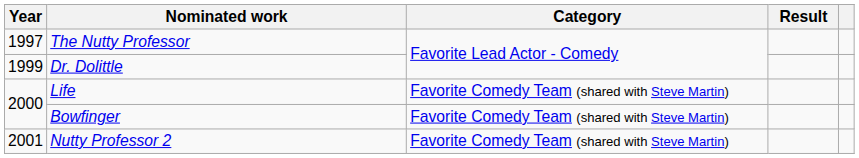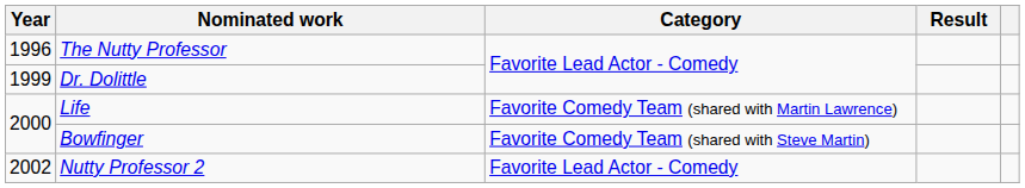 <table class="wikitable sortable">
 <tr>
 <th scope="col" style="width:1em;">Year</th>
 <th scope="col" style="width:39em;">Nominated work</th>
 <th scope="col" style="width:40em;">Category</th>
 <th scope="col" style="width:5em;">Result</th>
 <th scope="col" style="width:1em;"class="unsortable"></th>
 </tr>
 <tr>
-<td>1997</td>
+<td>1996</td>
 <td><em><a href='#'>The Nutty Professor</a></em></td>
 <td rowspan="2"><a href='#'>Favorite Lead Actor - Comedy</a></td>
 <td></td>
 <td></td>
 </tr>
 <tr>
 <td>1999</td>
 <td><em><a href='#'>Dr. Dolittle</a></em></td>
 <td></td>
 <td></td>
 </tr>
 <tr>
 <td rowspan="2">2000</td>
 <td><em><a href='#'>Life</a></em></td>
-<td><a href='#'>Favorite Comedy Team</a> <small>(shared with <a href='#'>Steve Martin</a>)</small></td>
+<td><a href='#'>Favorite Comedy Team</a> <small>(shared with <a href='#'>Martin Lawrence</a>)</small></td>
 <td></td>
 <td></td>
 </tr>
 <tr>
 <td><em><a href='#'>Bowfinger</a></em></td>
 <td><a href='#'>Favorite Comedy Team</a> <small>(shared with <a href='#'>Steve Martin</a>)</small></td>
 <td></td>
 <td></td>
 </tr>
 <tr>
-<td>2001</td>
+<td>2002</td>
 <td><em><a href='#'>Nutty Professor 2</a></em></td>
-<td><a href='#'>Favorite Comedy Team</a> <small>(shared with <a href='#'>Steve Martin</a>)</small></td>
+<td><a href='#'>Favorite Lead Actor - Comedy</a></td>
 <td></td>
 <td></td>
 </tr>
 </table>
